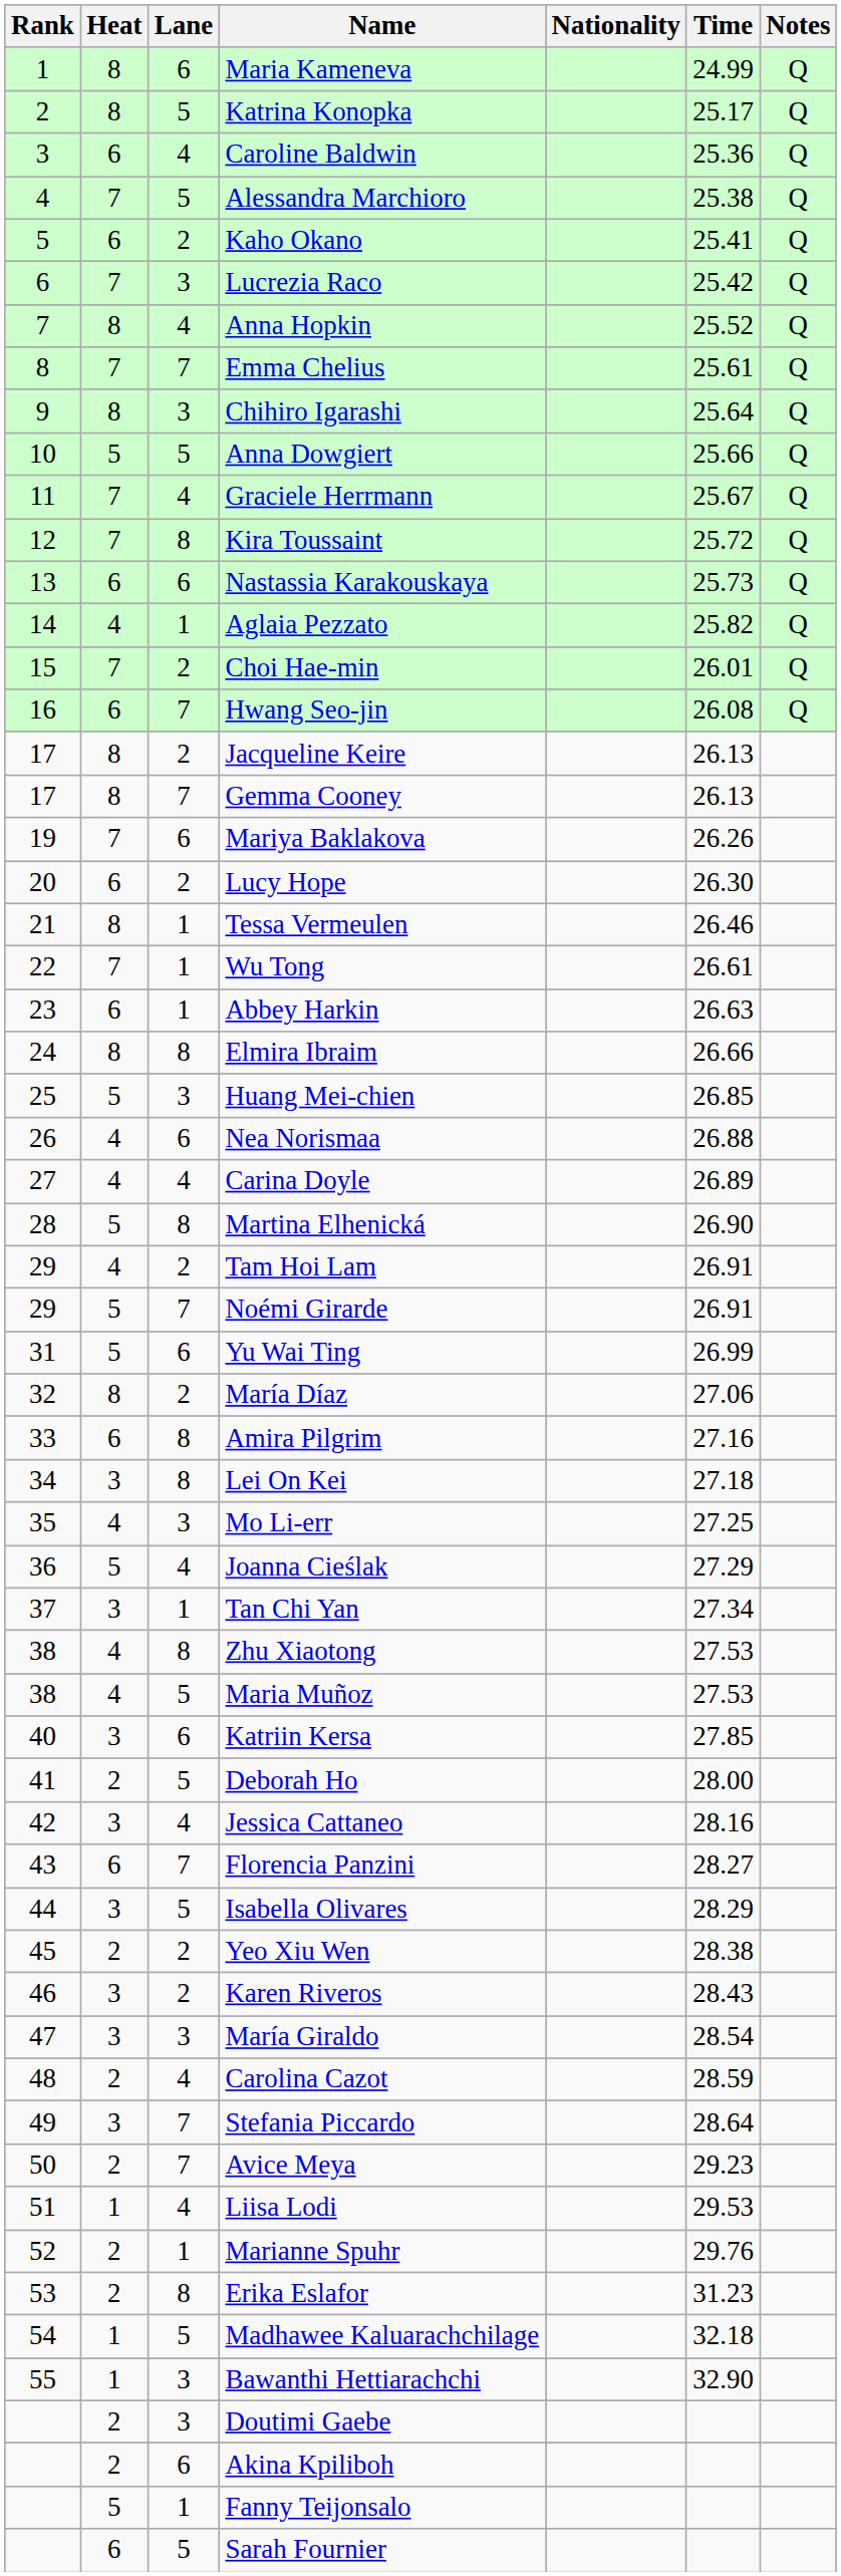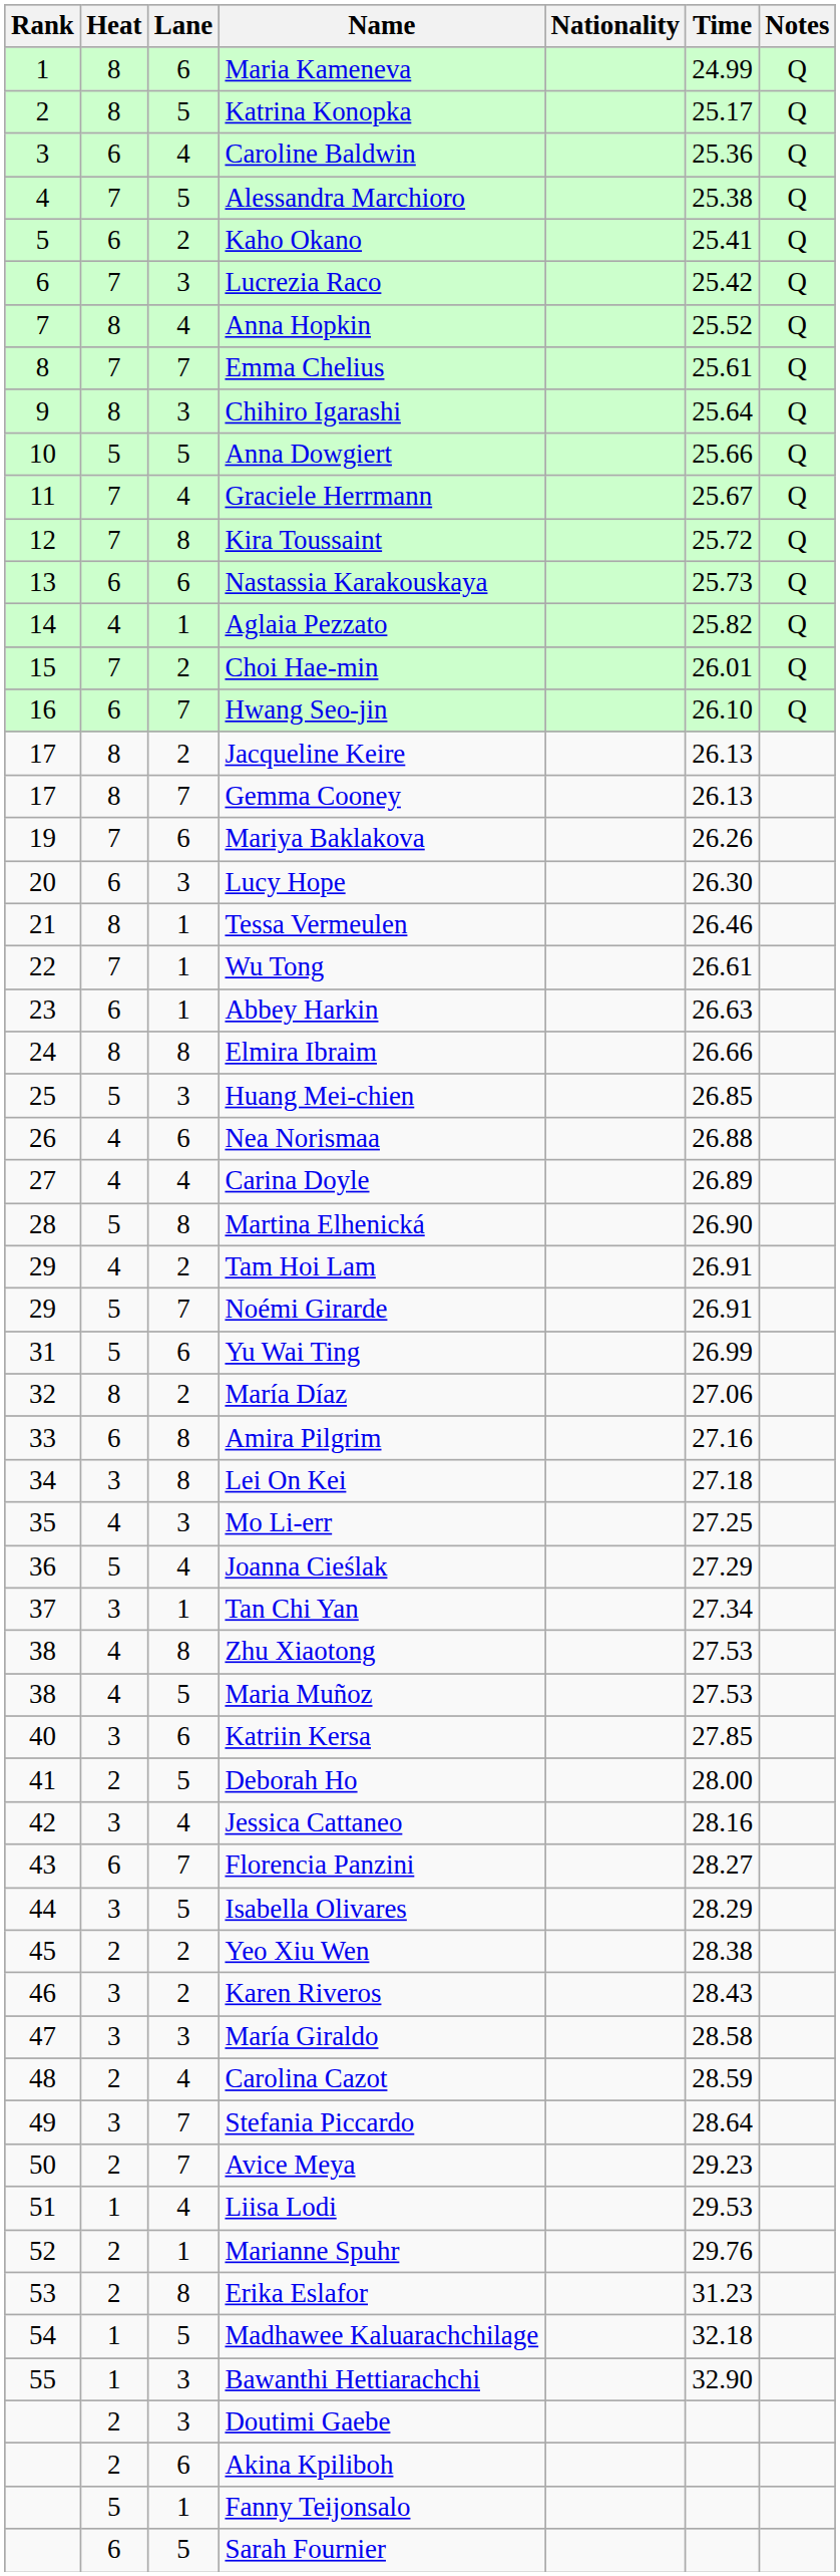 <table class="wikitable sortable" style="text-align:center">
 <tr>
 <th>Rank</th>
 <th>Heat</th>
 <th>Lane</th>
 <th>Name</th>
 <th>Nationality</th>
 <th>Time</th>
 <th>Notes</th>
 </tr>
 <tr bgcolor=ccffcc>
 <td>1</td>
 <td>8</td>
 <td>6</td>
 <td align="left"><a href='#'>Maria Kameneva</a></td>
 <td align="left"></td>
 <td>24.99</td>
 <td>Q</td>
 </tr>
 <tr bgcolor=ccffcc>
 <td>2</td>
 <td>8</td>
 <td>5</td>
 <td align="left"><a href='#'>Katrina Konopka</a></td>
 <td align="left"></td>
 <td>25.17</td>
 <td>Q</td>
 </tr>
 <tr bgcolor=ccffcc>
 <td>3</td>
 <td>6</td>
 <td>4</td>
 <td align="left"><a href='#'>Caroline Baldwin</a></td>
 <td align="left"></td>
 <td>25.36</td>
 <td>Q</td>
 </tr>
 <tr bgcolor=ccffcc>
 <td>4</td>
 <td>7</td>
 <td>5</td>
 <td align="left"><a href='#'>Alessandra Marchioro</a></td>
 <td align="left"></td>
 <td>25.38</td>
 <td>Q</td>
 </tr>
 <tr bgcolor=ccffcc>
 <td>5</td>
 <td>6</td>
 <td>2</td>
 <td align="left"><a href='#'>Kaho Okano</a></td>
 <td align="left"></td>
 <td>25.41</td>
 <td>Q</td>
 </tr>
 <tr bgcolor=ccffcc>
 <td>6</td>
 <td>7</td>
 <td>3</td>
 <td align="left"><a href='#'>Lucrezia Raco</a></td>
 <td align="left"></td>
 <td>25.42</td>
 <td>Q</td>
 </tr>
 <tr bgcolor=ccffcc>
 <td>7</td>
 <td>8</td>
 <td>4</td>
 <td align="left"><a href='#'>Anna Hopkin</a></td>
 <td align="left"></td>
 <td>25.52</td>
 <td>Q</td>
 </tr>
 <tr bgcolor=ccffcc>
 <td>8</td>
 <td>7</td>
 <td>7</td>
 <td align="left"><a href='#'>Emma Chelius</a></td>
 <td align="left"></td>
 <td>25.61</td>
 <td>Q</td>
 </tr>
 <tr bgcolor=ccffcc>
 <td>9</td>
 <td>8</td>
 <td>3</td>
 <td align="left"><a href='#'>Chihiro Igarashi</a></td>
 <td align="left"></td>
 <td>25.64</td>
 <td>Q</td>
 </tr>
 <tr bgcolor=ccffcc>
 <td>10</td>
 <td>5</td>
 <td>5</td>
 <td align="left"><a href='#'>Anna Dowgiert</a></td>
 <td align="left"></td>
 <td>25.66</td>
 <td>Q</td>
 </tr>
 <tr bgcolor=ccffcc>
 <td>11</td>
 <td>7</td>
 <td>4</td>
 <td align="left"><a href='#'>Graciele Herrmann</a></td>
 <td align="left"></td>
 <td>25.67</td>
 <td>Q</td>
 </tr>
 <tr bgcolor=ccffcc>
 <td>12</td>
 <td>7</td>
 <td>8</td>
 <td align="left"><a href='#'>Kira Toussaint</a></td>
 <td align="left"></td>
 <td>25.72</td>
 <td>Q</td>
 </tr>
 <tr bgcolor=ccffcc>
 <td>13</td>
 <td>6</td>
 <td>6</td>
 <td align="left"><a href='#'>Nastassia Karakouskaya</a></td>
 <td align="left"></td>
 <td>25.73</td>
 <td>Q</td>
 </tr>
 <tr bgcolor=ccffcc>
 <td>14</td>
 <td>4</td>
 <td>1</td>
 <td align="left"><a href='#'>Aglaia Pezzato</a></td>
 <td align="left"></td>
 <td>25.82</td>
 <td>Q</td>
 </tr>
 <tr bgcolor=ccffcc>
 <td>15</td>
 <td>7</td>
 <td>2</td>
 <td align="left"><a href='#'>Choi Hae-min</a></td>
 <td align="left"></td>
 <td>26.01</td>
 <td>Q</td>
 </tr>
 <tr bgcolor=ccffcc>
 <td>16</td>
 <td>6</td>
 <td>7</td>
 <td align="left"><a href='#'>Hwang Seo-jin</a></td>
 <td align="left"></td>
-<td>26.08</td>
+<td>26.10</td>
 <td>Q</td>
 </tr>
 <tr>
 <td>17</td>
 <td>8</td>
 <td>2</td>
 <td align="left"><a href='#'>Jacqueline Keire</a></td>
 <td align="left"></td>
 <td>26.13</td>
 <td></td>
 </tr>
 <tr>
 <td>17</td>
 <td>8</td>
 <td>7</td>
 <td align="left"><a href='#'>Gemma Cooney</a></td>
 <td align="left"></td>
 <td>26.13</td>
 <td></td>
 </tr>
 <tr>
 <td>19</td>
 <td>7</td>
 <td>6</td>
 <td align="left"><a href='#'>Mariya Baklakova</a></td>
 <td align="left"></td>
 <td>26.26</td>
 <td></td>
 </tr>
 <tr>
 <td>20</td>
 <td>6</td>
-<td>2</td>
+<td>3</td>
 <td align="left"><a href='#'>Lucy Hope</a></td>
 <td align="left"></td>
 <td>26.30</td>
 <td></td>
 </tr>
 <tr>
 <td>21</td>
 <td>8</td>
 <td>1</td>
 <td align="left"><a href='#'>Tessa Vermeulen</a></td>
 <td align="left"></td>
 <td>26.46</td>
 <td></td>
 </tr>
 <tr>
 <td>22</td>
 <td>7</td>
 <td>1</td>
 <td align="left"><a href='#'>Wu Tong</a></td>
 <td align="left"></td>
 <td>26.61</td>
 <td></td>
 </tr>
 <tr>
 <td>23</td>
 <td>6</td>
 <td>1</td>
 <td align="left"><a href='#'>Abbey Harkin</a></td>
 <td align="left"></td>
 <td>26.63</td>
 <td></td>
 </tr>
 <tr>
 <td>24</td>
 <td>8</td>
 <td>8</td>
 <td align="left"><a href='#'>Elmira Ibraim</a></td>
 <td align="left"></td>
 <td>26.66</td>
 <td></td>
 </tr>
 <tr>
 <td>25</td>
 <td>5</td>
 <td>3</td>
 <td align="left"><a href='#'>Huang Mei-chien</a></td>
 <td align="left"></td>
 <td>26.85</td>
 <td></td>
 </tr>
 <tr>
 <td>26</td>
 <td>4</td>
 <td>6</td>
 <td align="left"><a href='#'>Nea Norismaa</a></td>
 <td align="left"></td>
 <td>26.88</td>
 <td></td>
 </tr>
 <tr>
 <td>27</td>
 <td>4</td>
 <td>4</td>
 <td align="left"><a href='#'>Carina Doyle</a></td>
 <td align="left"></td>
 <td>26.89</td>
 <td></td>
 </tr>
 <tr>
 <td>28</td>
 <td>5</td>
 <td>8</td>
 <td align="left"><a href='#'>Martina Elhenická</a></td>
 <td align="left"></td>
 <td>26.90</td>
 <td></td>
 </tr>
 <tr>
 <td>29</td>
 <td>4</td>
 <td>2</td>
 <td align="left"><a href='#'>Tam Hoi Lam</a></td>
 <td align="left"></td>
 <td>26.91</td>
 <td></td>
 </tr>
 <tr>
 <td>29</td>
 <td>5</td>
 <td>7</td>
 <td align="left"><a href='#'>Noémi Girarde</a></td>
 <td align="left"></td>
 <td>26.91</td>
 <td></td>
 </tr>
 <tr>
 <td>31</td>
 <td>5</td>
 <td>6</td>
 <td align="left"><a href='#'>Yu Wai Ting</a></td>
 <td align="left"></td>
 <td>26.99</td>
 <td></td>
 </tr>
 <tr>
 <td>32</td>
 <td>8</td>
 <td>2</td>
 <td align="left"><a href='#'>María Díaz</a></td>
 <td align="left"></td>
 <td>27.06</td>
 <td></td>
 </tr>
 <tr>
 <td>33</td>
 <td>6</td>
 <td>8</td>
 <td align="left"><a href='#'>Amira Pilgrim</a></td>
 <td align="left"></td>
 <td>27.16</td>
 <td></td>
 </tr>
 <tr>
 <td>34</td>
 <td>3</td>
 <td>8</td>
 <td align="left"><a href='#'>Lei On Kei</a></td>
 <td align="left"></td>
 <td>27.18</td>
 <td></td>
 </tr>
 <tr>
 <td>35</td>
 <td>4</td>
 <td>3</td>
 <td align="left"><a href='#'>Mo Li-err</a></td>
 <td align="left"></td>
 <td>27.25</td>
 <td></td>
 </tr>
 <tr>
 <td>36</td>
 <td>5</td>
 <td>4</td>
 <td align="left"><a href='#'>Joanna Cieślak</a></td>
 <td align="left"></td>
 <td>27.29</td>
 <td></td>
 </tr>
 <tr>
 <td>37</td>
 <td>3</td>
 <td>1</td>
 <td align="left"><a href='#'>Tan Chi Yan</a></td>
 <td align="left"></td>
 <td>27.34</td>
 <td></td>
 </tr>
 <tr>
 <td>38</td>
 <td>4</td>
 <td>8</td>
 <td align="left"><a href='#'>Zhu Xiaotong</a></td>
 <td align="left"></td>
 <td>27.53</td>
 <td></td>
 </tr>
 <tr>
 <td>38</td>
 <td>4</td>
 <td>5</td>
 <td align="left"><a href='#'>Maria Muñoz</a></td>
 <td align="left"></td>
 <td>27.53</td>
 <td></td>
 </tr>
 <tr>
 <td>40</td>
 <td>3</td>
 <td>6</td>
 <td align="left"><a href='#'>Katriin Kersa</a></td>
 <td align="left"></td>
 <td>27.85</td>
 <td></td>
 </tr>
 <tr>
 <td>41</td>
 <td>2</td>
 <td>5</td>
 <td align="left"><a href='#'>Deborah Ho</a></td>
 <td align="left"></td>
 <td>28.00</td>
 <td></td>
 </tr>
 <tr>
 <td>42</td>
 <td>3</td>
 <td>4</td>
 <td align="left"><a href='#'>Jessica Cattaneo</a></td>
 <td align="left"></td>
 <td>28.16</td>
 <td></td>
 </tr>
 <tr>
 <td>43</td>
 <td>6</td>
 <td>7</td>
 <td align="left"><a href='#'>Florencia Panzini</a></td>
 <td align="left"></td>
 <td>28.27</td>
 <td></td>
 </tr>
 <tr>
 <td>44</td>
 <td>3</td>
 <td>5</td>
 <td align="left"><a href='#'>Isabella Olivares</a></td>
 <td align="left"></td>
 <td>28.29</td>
 <td></td>
 </tr>
 <tr>
 <td>45</td>
 <td>2</td>
 <td>2</td>
 <td align="left"><a href='#'>Yeo Xiu Wen</a></td>
 <td align="left"></td>
 <td>28.38</td>
 <td></td>
 </tr>
 <tr>
 <td>46</td>
 <td>3</td>
 <td>2</td>
 <td align="left"><a href='#'>Karen Riveros</a></td>
 <td align="left"></td>
 <td>28.43</td>
 <td></td>
 </tr>
 <tr>
 <td>47</td>
 <td>3</td>
 <td>3</td>
 <td align="left"><a href='#'>María Giraldo</a></td>
 <td align="left"></td>
-<td>28.54</td>
+<td>28.58</td>
 <td></td>
 </tr>
 <tr>
 <td>48</td>
 <td>2</td>
 <td>4</td>
 <td align="left"><a href='#'>Carolina Cazot</a></td>
 <td align="left"></td>
 <td>28.59</td>
 <td></td>
 </tr>
 <tr>
 <td>49</td>
 <td>3</td>
 <td>7</td>
 <td align="left"><a href='#'>Stefania Piccardo</a></td>
 <td align="left"></td>
 <td>28.64</td>
 <td></td>
 </tr>
 <tr>
 <td>50</td>
 <td>2</td>
 <td>7</td>
 <td align="left"><a href='#'>Avice Meya</a></td>
 <td align="left"></td>
 <td>29.23</td>
 <td></td>
 </tr>
 <tr>
 <td>51</td>
 <td>1</td>
 <td>4</td>
 <td align="left"><a href='#'>Liisa Lodi</a></td>
 <td align="left"></td>
 <td>29.53</td>
 <td></td>
 </tr>
 <tr>
 <td>52</td>
 <td>2</td>
 <td>1</td>
 <td align="left"><a href='#'>Marianne Spuhr</a></td>
 <td align="left"></td>
 <td>29.76</td>
 <td></td>
 </tr>
 <tr>
 <td>53</td>
 <td>2</td>
 <td>8</td>
 <td align="left"><a href='#'>Erika Eslafor</a></td>
 <td align="left"></td>
 <td>31.23</td>
 <td></td>
 </tr>
 <tr>
 <td>54</td>
 <td>1</td>
 <td>5</td>
 <td align="left"><a href='#'>Madhawee Kaluarachchilage</a></td>
 <td align="left"></td>
 <td>32.18</td>
 <td></td>
 </tr>
 <tr>
 <td>55</td>
 <td>1</td>
 <td>3</td>
 <td align="left"><a href='#'>Bawanthi Hettiarachchi</a></td>
 <td align="left"></td>
 <td>32.90</td>
 <td></td>
 </tr>
 <tr>
 <td></td>
 <td>2</td>
 <td>3</td>
 <td align="left"><a href='#'>Doutimi Gaebe</a></td>
 <td align="left"></td>
 <td></td>
 <td></td>
 </tr>
 <tr>
 <td></td>
 <td>2</td>
 <td>6</td>
 <td align="left"><a href='#'>Akina Kpiliboh</a></td>
 <td align="left"></td>
 <td></td>
 <td></td>
 </tr>
 <tr>
 <td></td>
 <td>5</td>
 <td>1</td>
 <td align="left"><a href='#'>Fanny Teijonsalo</a></td>
 <td align="left"></td>
 <td></td>
 <td></td>
 </tr>
 <tr>
 <td></td>
 <td>6</td>
 <td>5</td>
 <td align="left"><a href='#'>Sarah Fournier</a></td>
 <td align="left"></td>
 <td></td>
 <td></td>
 </tr>
 </table>
